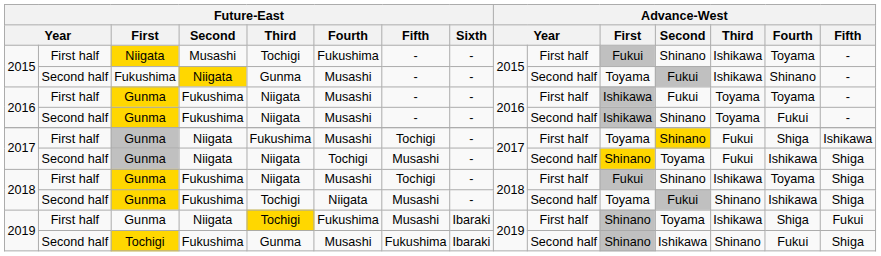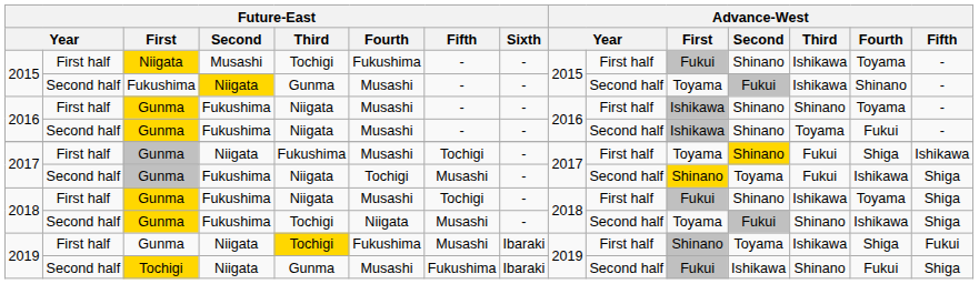 <table class="wikitable" style="text-align:center; font-size:small">
 <tr>
 <th colspan="8">Future-East</th>
 <th colspan="7">Advance-West</th>
 </tr>
 <tr>
 <th colspan="2">Year</th>
 <th>First</th>
 <th>Second</th>
 <th>Third</th>
 <th>Fourth</th>
 <th>Fifth</th>
 <th>Sixth</th>
 <th colspan="2">Year</th>
 <th>First</th>
 <th>Second</th>
 <th>Third</th>
 <th>Fourth</th>
 <th>Fifth</th>
 </tr>
 <tr>
 <td rowspan="2">2015</td>
 <td>First half</td>
 <td bgcolor="gold">Niigata</td>
 <td>Musashi</td>
 <td>Tochigi</td>
 <td>Fukushima</td>
 <td>-</td>
 <td>-</td>
 <td rowspan="2">2015</td>
 <td>First half</td>
 <td bgcolor="silver">Fukui</td>
 <td>Shinano</td>
 <td>Ishikawa</td>
 <td>Toyama</td>
 <td>-</td>
 </tr>
 <tr>
 <td>Second half</td>
 <td>Fukushima</td>
 <td bgcolor="gold">Niigata</td>
 <td>Gunma</td>
 <td>Musashi</td>
 <td>-</td>
 <td>-</td>
 <td>Second half</td>
 <td>Toyama</td>
 <td bgcolor="silver">Fukui</td>
 <td>Ishikawa</td>
 <td>Shinano</td>
 <td>-</td>
 </tr>
 <tr>
 <td rowspan="2">2016</td>
 <td>First half</td>
 <td bgcolor="gold">Gunma</td>
 <td>Fukushima</td>
 <td>Niigata</td>
 <td>Musashi</td>
 <td>-</td>
 <td>-</td>
 <td rowspan="2">2016</td>
 <td>First half</td>
 <td bgcolor="silver">Ishikawa</td>
-<td>Fukui</td>
-<td>Toyama</td>
+<td>Shinano</td>
+<td>Shinano</td>
 <td>Toyama</td>
 <td>-</td>
 </tr>
 <tr>
 <td>Second half</td>
 <td bgcolor="gold">Gunma</td>
 <td>Fukushima</td>
 <td>Niigata</td>
 <td>Musashi</td>
 <td>-</td>
 <td>-</td>
 <td>Second half</td>
 <td bgcolor="silver">Ishikawa</td>
 <td>Shinano</td>
 <td>Toyama</td>
 <td>Fukui</td>
 <td>-</td>
 </tr>
 <tr>
 </tr>
 <tr>
 <td rowspan="2">2017</td>
 <td>First half</td>
 <td bgcolor="silver">Gunma</td>
 <td>Niigata</td>
 <td>Fukushima</td>
 <td>Musashi</td>
 <td>Tochigi</td>
 <td>-</td>
 <td rowspan="2">2017</td>
 <td>First half</td>
 <td>Toyama</td>
 <td bgcolor="gold">Shinano</td>
 <td>Fukui</td>
 <td>Shiga</td>
 <td>Ishikawa</td>
 </tr>
 <tr>
 <td>Second half</td>
 <td bgcolor="silver">Gunma</td>
-<td>Niigata</td>
+<td>Fukushima</td>
 <td>Niigata</td>
 <td>Tochigi</td>
 <td>Musashi</td>
 <td>-</td>
 <td>Second half</td>
 <td bgcolor="gold">Shinano</td>
 <td>Toyama</td>
 <td>Fukui</td>
 <td>Ishikawa</td>
 <td>Shiga</td>
 </tr>
 <tr>
 <td rowspan="2">2018</td>
 <td>First half</td>
 <td bgcolor="gold">Gunma</td>
 <td>Fukushima</td>
 <td>Niigata</td>
 <td>Musashi</td>
 <td>Tochigi</td>
 <td>-</td>
 <td rowspan="2">2018</td>
 <td>First half</td>
 <td bgcolor="silver">Fukui</td>
 <td>Shinano</td>
 <td>Ishikawa</td>
 <td>Toyama</td>
 <td>Shiga</td>
 </tr>
 <tr>
 <td>Second half</td>
 <td bgcolor="gold">Gunma</td>
 <td>Fukushima</td>
 <td>Tochigi</td>
 <td>Niigata</td>
 <td>Musashi</td>
 <td>-</td>
 <td>Second half</td>
 <td>Toyama</td>
 <td bgcolor="silver">Fukui</td>
 <td>Shinano</td>
 <td>Ishikawa</td>
 <td>Shiga</td>
 </tr>
 <tr>
 <td rowspan="2">2019</td>
 <td>First half</td>
 <td>Gunma</td>
 <td>Niigata</td>
 <td bgcolor="gold">Tochigi</td>
 <td>Fukushima</td>
 <td>Musashi</td>
 <td>Ibaraki</td>
 <td rowspan="2">2019</td>
 <td>First half</td>
 <td bgcolor="silver">Shinano</td>
 <td>Toyama</td>
 <td>Ishikawa</td>
 <td>Shiga</td>
 <td>Fukui</td>
 </tr>
 <tr>
 <td>Second half</td>
 <td bgcolor="gold">Tochigi</td>
-<td>Fukushima</td>
+<td>Niigata</td>
 <td>Gunma</td>
 <td>Musashi</td>
 <td>Fukushima</td>
 <td>Ibaraki</td>
 <td>Second half</td>
-<td bgcolor="silver">Shinano</td>
+<td bgcolor="silver">Fukui</td>
 <td>Ishikawa</td>
 <td>Shinano</td>
 <td>Fukui</td>
 <td>Shiga</td>
 </tr>
 </table>
